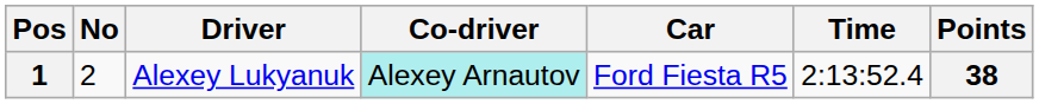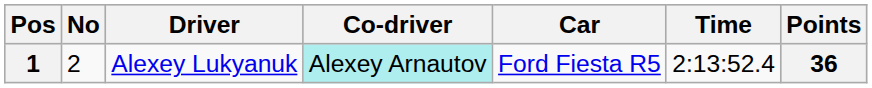 <table class="wikitable" style="font-size: 95%">
 <tr>
 <th>Pos</th>
 <th>No</th>
 <th>Driver</th>
 <th>Co-driver</th>
 <th>Car</th>
 <th>Time</th>
 <th>Points</th>
 </tr>
 <tr>
 <th>1</th>
 <td>2</td>
 <td> <a href='#'>Alexey Lukyanuk</a></td>
 <td style="background: paleturquoise;"> Alexey Arnautov</td>
 <td><a href='#'>Ford Fiesta R5</a></td>
 <td>2:13:52.4</td>
-<th>38</th>
+<th>36</th>
 </tr>
 </table>
